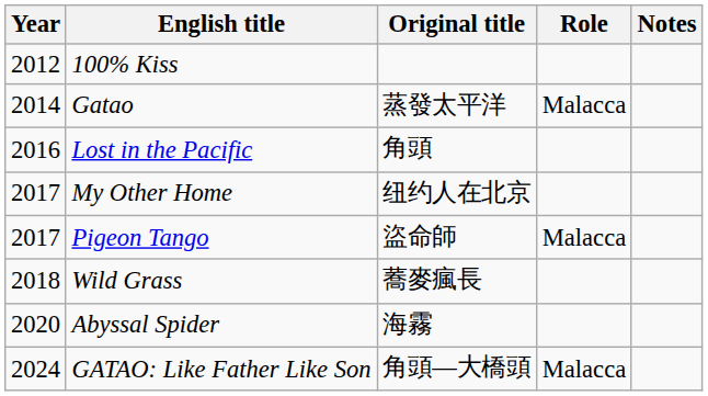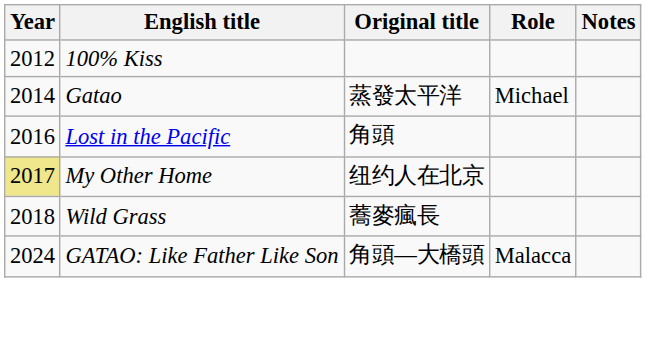 <table class="wikitable sortable">
 <tr>
 <th>Year</th>
 <th>English title</th>
 <th>Original title</th>
 <th>Role</th>
 <th class="unsortable">Notes</th>
 </tr>
 <tr>
 <td>2012</td>
 <td><em>100% Kiss</em></td>
 <td></td>
 <td></td>
 <td></td>
 </tr>
 <tr>
 <td>2014</td>
 <td><em>Gatao</em></td>
 <td>蒸發太平洋</td>
-<td>Malacca</td>
+<td>Michael</td>
 <td></td>
 </tr>
 <tr>
 <td>2016</td>
 <td><em><a href='#'>Lost in the Pacific</a></em></td>
 <td>角頭</td>
 <td></td>
 <td></td>
 </tr>
 <tr>
-<td>2017</td>
+<td style="background: khaki;">2017</td>
 <td><em>My Other Home</em></td>
 <td>纽约人在北京</td>
 <td></td>
 <td></td>
 </tr>
 <tr>
-<td>2017</td>
-<td><em><a href='#'>Pigeon Tango</a></em></td>
-<td>盜命師</td>
-<td>Malacca</td>
-<td></td>
-</tr>
-<tr>
 <td>2018</td>
 <td><em>Wild Grass</em></td>
 <td>蕎麥瘋長</td>
-<td></td>
-<td></td>
-</tr>
-<tr>
-<td>2020</td>
-<td><em>Abyssal Spider</em></td>
-<td>海霧</td>
 <td></td>
 <td></td>
 </tr>
 <tr>
 <td>2024</td>
 <td><em>GATAO: Like Father Like Son</em></td>
 <td>角頭—大橋頭</td>
 <td>Malacca</td>
 <td></td>
 </tr>
 </table>
